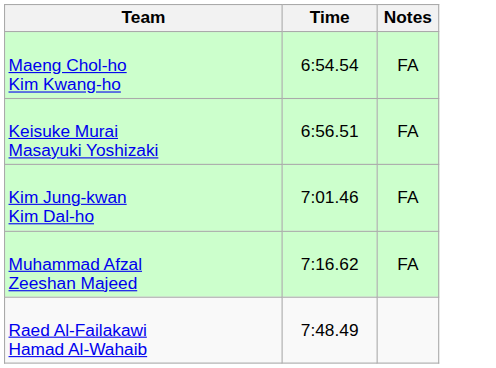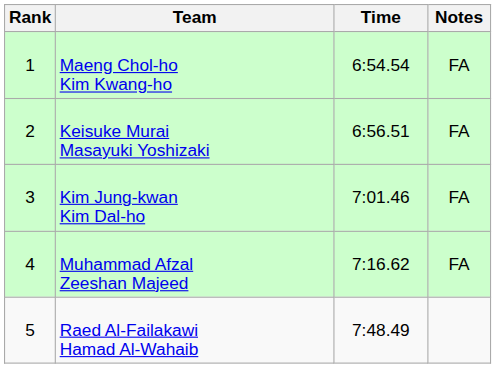 <table class=wikitable style="text-align:center">
 <tr>
+<th width=40>Rank</th>
 <th width=250>Team</th>
 <th width=80>Time</th>
 <th width=50>Notes</th>
 </tr>
 <tr bgcolor="ccffcc">
+<td>1</td>
 <td align=left><br><a href='#'>Maeng Chol-ho</a><br><a href='#'>Kim Kwang-ho</a></td>
 <td>6:54.54</td>
 <td>FA</td>
 </tr>
 <tr bgcolor="ccffcc">
+<td>2</td>
 <td align=left><br><a href='#'>Keisuke Murai</a><br><a href='#'>Masayuki Yoshizaki</a></td>
 <td>6:56.51</td>
 <td>FA</td>
 </tr>
 <tr bgcolor="ccffcc">
+<td>3</td>
 <td align=left><br><a href='#'>Kim Jung-kwan</a><br><a href='#'>Kim Dal-ho</a></td>
 <td>7:01.46</td>
 <td>FA</td>
 </tr>
 <tr bgcolor="ccffcc">
+<td>4</td>
 <td align=left><br><a href='#'>Muhammad Afzal</a><br><a href='#'>Zeeshan Majeed</a></td>
 <td>7:16.62</td>
 <td>FA</td>
 </tr>
 <tr>
+<td>5</td>
 <td align=left><br><a href='#'>Raed Al-Failakawi</a><br><a href='#'>Hamad Al-Wahaib</a></td>
 <td>7:48.49</td>
 <td></td>
 </tr>
 </table>
